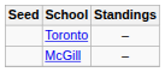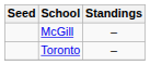 <table class="wikitable">
 <tr>
 <th>Seed</th>
 <th>School</th>
 <th>Standings</th>
 </tr>
 <tr>
 <td></td>
-<td><a href='#'>Toronto</a></td>
+<td><a href='#'>McGill</a></td>
 <td align=center>–</td>
 </tr>
 <tr>
 <td></td>
-<td><a href='#'>McGill</a></td>
+<td><a href='#'>Toronto</a></td>
 <td align=center>–</td>
 </tr>
 <tr>
 </tr>
 </table>
